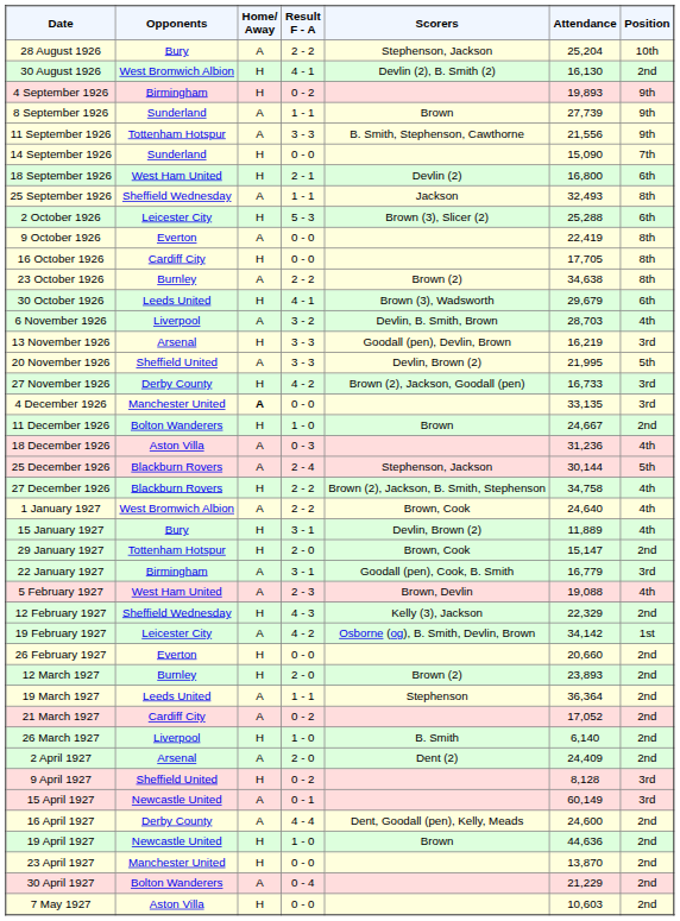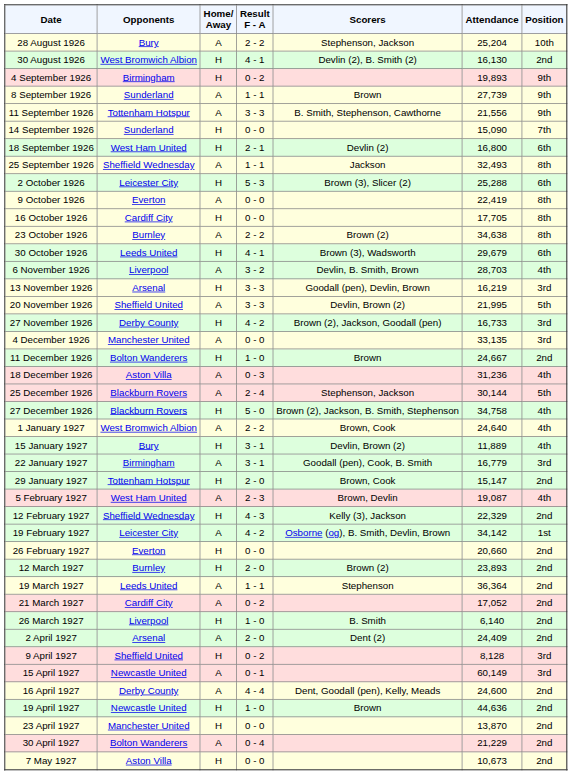 <table border="2" cellpadding="4" style="border-collapse:collapse; text-align:center; font-size:smaller;">
 <tr style="background:#f0f6ff;">
 <th><strong>Date</strong></th>
 <th><strong>Opponents</strong></th>
 <th><strong>Home/<br>Away</strong></th>
 <th><strong>Result<br>F - A</strong></th>
 <th><strong>Scorers</strong></th>
 <th><strong>Attendance</strong></th>
 <th><strong>Position</strong></th>
 </tr>
 <tr bgcolor="#ffffdd">
 <td>28 August 1926</td>
 <td><a href='#'>Bury</a></td>
 <td>A</td>
 <td>2 - 2</td>
 <td>Stephenson, Jackson</td>
 <td>25,204</td>
 <td>10th</td>
 </tr>
 <tr bgcolor="#ddffdd">
 <td>30 August 1926</td>
 <td><a href='#'>West Bromwich Albion</a></td>
 <td>H</td>
 <td>4 - 1</td>
 <td>Devlin (2), B. Smith (2)</td>
 <td>16,130</td>
 <td>2nd</td>
 </tr>
 <tr bgcolor="#ffdddd">
 <td>4 September 1926</td>
 <td><a href='#'>Birmingham</a></td>
 <td>H</td>
 <td>0 - 2</td>
 <td></td>
 <td>19,893</td>
 <td>9th</td>
 </tr>
 <tr bgcolor="#ffffdd">
 <td>8 September 1926</td>
 <td><a href='#'>Sunderland</a></td>
 <td>A</td>
 <td>1 - 1</td>
 <td>Brown</td>
 <td>27,739</td>
 <td>9th</td>
 </tr>
 <tr bgcolor="#ffffdd">
 <td>11 September 1926</td>
 <td><a href='#'>Tottenham Hotspur</a></td>
 <td>A</td>
 <td>3 - 3</td>
 <td>B. Smith, Stephenson, Cawthorne</td>
 <td>21,556</td>
 <td>9th</td>
 </tr>
 <tr bgcolor="#ffffdd">
 <td>14 September 1926</td>
 <td><a href='#'>Sunderland</a></td>
 <td>H</td>
 <td>0 - 0</td>
 <td></td>
 <td>15,090</td>
 <td>7th</td>
 </tr>
 <tr bgcolor="#ddffdd">
 <td>18 September 1926</td>
 <td><a href='#'>West Ham United</a></td>
 <td>H</td>
 <td>2 - 1</td>
 <td>Devlin (2)</td>
 <td>16,800</td>
 <td>6th</td>
 </tr>
 <tr bgcolor="#ffffdd">
 <td>25 September 1926</td>
 <td><a href='#'>Sheffield Wednesday</a></td>
 <td>A</td>
 <td>1 - 1</td>
 <td>Jackson</td>
 <td>32,493</td>
 <td>8th</td>
 </tr>
 <tr bgcolor="#ddffdd">
 <td>2 October 1926</td>
 <td><a href='#'>Leicester City</a></td>
 <td>H</td>
 <td>5 - 3</td>
 <td>Brown (3), Slicer (2)</td>
 <td>25,288</td>
 <td>6th</td>
 </tr>
 <tr bgcolor="#ffffdd">
 <td>9 October 1926</td>
 <td><a href='#'>Everton</a></td>
 <td>A</td>
 <td>0 - 0</td>
 <td></td>
 <td>22,419</td>
 <td>8th</td>
 </tr>
 <tr bgcolor="#ffffdd">
 <td>16 October 1926</td>
 <td><a href='#'>Cardiff City</a></td>
 <td>H</td>
 <td>0 - 0</td>
 <td></td>
 <td>17,705</td>
 <td>8th</td>
 </tr>
 <tr bgcolor="#ffffdd">
 <td>23 October 1926</td>
 <td><a href='#'>Burnley</a></td>
 <td>A</td>
 <td>2 - 2</td>
 <td>Brown (2)</td>
 <td>34,638</td>
 <td>8th</td>
 </tr>
 <tr bgcolor="#ddffdd">
 <td>30 October 1926</td>
 <td><a href='#'>Leeds United</a></td>
 <td>H</td>
 <td>4 - 1</td>
 <td>Brown (3), Wadsworth</td>
 <td>29,679</td>
 <td>6th</td>
 </tr>
 <tr bgcolor="#ddffdd">
 <td>6 November 1926</td>
 <td><a href='#'>Liverpool</a></td>
 <td>A</td>
 <td>3 - 2</td>
 <td>Devlin, B. Smith, Brown</td>
 <td>28,703</td>
 <td>4th</td>
 </tr>
 <tr bgcolor="#ffffdd">
 <td>13 November 1926</td>
 <td><a href='#'>Arsenal</a></td>
 <td>H</td>
 <td>3 - 3</td>
 <td>Goodall (pen), Devlin, Brown</td>
 <td>16,219</td>
 <td>3rd</td>
 </tr>
 <tr bgcolor="#ffffdd">
 <td>20 November 1926</td>
 <td><a href='#'>Sheffield United</a></td>
 <td>A</td>
 <td>3 - 3</td>
 <td>Devlin, Brown (2)</td>
 <td>21,995</td>
 <td>5th</td>
 </tr>
 <tr bgcolor="#ddffdd">
 <td>27 November 1926</td>
 <td><a href='#'>Derby County</a></td>
 <td>H</td>
 <td>4 - 2</td>
 <td>Brown (2), Jackson, Goodall (pen)</td>
 <td>16,733</td>
 <td>3rd</td>
 </tr>
 <tr bgcolor="#ffffdd">
 <td>4 December 1926</td>
 <td><a href='#'>Manchester United</a></td>
-<td><strong>A</strong></td>
+<td>A</td>
 <td>0 - 0</td>
 <td></td>
 <td>33,135</td>
 <td>3rd</td>
 </tr>
 <tr bgcolor="#ddffdd">
 <td>11 December 1926</td>
 <td><a href='#'>Bolton Wanderers</a></td>
 <td>H</td>
 <td>1 - 0</td>
 <td>Brown</td>
 <td>24,667</td>
 <td>2nd</td>
 </tr>
 <tr bgcolor="#ffdddd">
 <td>18 December 1926</td>
 <td><a href='#'>Aston Villa</a></td>
 <td>A</td>
 <td>0 - 3</td>
 <td></td>
 <td>31,236</td>
 <td>4th</td>
 </tr>
 <tr bgcolor="#ffdddd">
 <td>25 December 1926</td>
 <td><a href='#'>Blackburn Rovers</a></td>
 <td>A</td>
 <td>2 - 4</td>
 <td>Stephenson, Jackson</td>
 <td>30,144</td>
 <td>5th</td>
 </tr>
 <tr bgcolor="#ddffdd">
 <td>27 December 1926</td>
 <td><a href='#'>Blackburn Rovers</a></td>
 <td>H</td>
-<td>2 - 2</td>
+<td>5 - 0</td>
 <td>Brown (2), Jackson, B. Smith, Stephenson</td>
 <td>34,758</td>
 <td>4th</td>
 </tr>
 <tr bgcolor="#ffffdd">
 <td>1 January 1927</td>
 <td><a href='#'>West Bromwich Albion</a></td>
 <td>A</td>
 <td>2 - 2</td>
 <td>Brown, Cook</td>
 <td>24,640</td>
 <td>4th</td>
 </tr>
 <tr bgcolor="#ddffdd">
 <td>15 January 1927</td>
 <td><a href='#'>Bury</a></td>
 <td>H</td>
 <td>3 - 1</td>
 <td>Devlin, Brown (2)</td>
 <td>11,889</td>
 <td>4th</td>
 </tr>
 <tr bgcolor="#ddffdd">
+<td>22 January 1927</td>
+<td><a href='#'>Birmingham</a></td>
+<td>A</td>
+<td>3 - 1</td>
+<td>Goodall (pen), Cook, B. Smith</td>
+<td>16,779</td>
+<td>3rd</td>
+</tr>
+<tr bgcolor="#ddffdd">
 <td>29 January 1927</td>
 <td><a href='#'>Tottenham Hotspur</a></td>
 <td>H</td>
 <td>2 - 0</td>
 <td>Brown, Cook</td>
 <td>15,147</td>
 <td>2nd</td>
 </tr>
-<tr bgcolor="#ddffdd">
-<td>22 January 1927</td>
-<td><a href='#'>Birmingham</a></td>
-<td>A</td>
-<td>3 - 1</td>
-<td>Goodall (pen), Cook, B. Smith</td>
-<td>16,779</td>
-<td>3rd</td>
-</tr>
 <tr bgcolor="#ffdddd">
 <td>5 February 1927</td>
 <td><a href='#'>West Ham United</a></td>
 <td>A</td>
 <td>2 - 3</td>
 <td>Brown, Devlin</td>
-<td>19,088</td>
+<td>19,087</td>
 <td>4th</td>
 </tr>
 <tr bgcolor="#ddffdd">
 <td>12 February 1927</td>
 <td><a href='#'>Sheffield Wednesday</a></td>
 <td>H</td>
 <td>4 - 3</td>
 <td>Kelly (3), Jackson</td>
 <td>22,329</td>
 <td>2nd</td>
 </tr>
 <tr bgcolor="#ddffdd">
 <td>19 February 1927</td>
 <td><a href='#'>Leicester City</a></td>
 <td>A</td>
 <td>4 - 2</td>
 <td><a href='#'>Osborne</a> (<a href='#'>og</a>), B. Smith, Devlin, Brown</td>
 <td>34,142</td>
 <td>1st</td>
 </tr>
 <tr bgcolor="#ffffdd">
 <td>26 February 1927</td>
 <td><a href='#'>Everton</a></td>
 <td>H</td>
 <td>0 - 0</td>
 <td></td>
 <td>20,660</td>
 <td>2nd</td>
 </tr>
 <tr bgcolor="#ddffdd">
 <td>12 March 1927</td>
 <td><a href='#'>Burnley</a></td>
 <td>H</td>
 <td>2 - 0</td>
 <td>Brown (2)</td>
 <td>23,893</td>
 <td>2nd</td>
 </tr>
 <tr bgcolor="#ffffdd">
 <td>19 March 1927</td>
 <td><a href='#'>Leeds United</a></td>
 <td>A</td>
 <td>1 - 1</td>
 <td>Stephenson</td>
 <td>36,364</td>
 <td>2nd</td>
 </tr>
 <tr bgcolor="#ffdddd">
 <td>21 March 1927</td>
 <td><a href='#'>Cardiff City</a></td>
 <td>A</td>
 <td>0 - 2</td>
 <td></td>
 <td>17,052</td>
 <td>2nd</td>
 </tr>
 <tr bgcolor="#ddffdd">
 <td>26 March 1927</td>
 <td><a href='#'>Liverpool</a></td>
 <td>H</td>
 <td>1 - 0</td>
 <td>B. Smith</td>
 <td>6,140</td>
 <td>2nd</td>
 </tr>
 <tr bgcolor="#ddffdd">
 <td>2 April 1927</td>
 <td><a href='#'>Arsenal</a></td>
 <td>A</td>
 <td>2 - 0</td>
 <td>Dent (2)</td>
 <td>24,409</td>
 <td>2nd</td>
 </tr>
 <tr bgcolor="#ffdddd">
 <td>9 April 1927</td>
 <td><a href='#'>Sheffield United</a></td>
 <td>H</td>
 <td>0 - 2</td>
 <td></td>
 <td>8,128</td>
 <td>3rd</td>
 </tr>
 <tr bgcolor="#ffdddd">
 <td>15 April 1927</td>
 <td><a href='#'>Newcastle United</a></td>
 <td>A</td>
 <td>0 - 1</td>
 <td></td>
 <td>60,149</td>
 <td>3rd</td>
 </tr>
 <tr bgcolor="#ffffdd">
 <td>16 April 1927</td>
 <td><a href='#'>Derby County</a></td>
 <td>A</td>
 <td>4 - 4</td>
 <td>Dent, Goodall (pen), Kelly, Meads</td>
 <td>24,600</td>
 <td>2nd</td>
 </tr>
 <tr bgcolor="#ddffdd">
 <td>19 April 1927</td>
 <td><a href='#'>Newcastle United</a></td>
 <td>H</td>
 <td>1 - 0</td>
 <td>Brown</td>
 <td>44,636</td>
 <td>2nd</td>
 </tr>
 <tr bgcolor="#ffffdd">
 <td>23 April 1927</td>
 <td><a href='#'>Manchester United</a></td>
 <td>H</td>
 <td>0 - 0</td>
 <td></td>
 <td>13,870</td>
 <td>2nd</td>
 </tr>
 <tr bgcolor="#ffdddd">
 <td>30 April 1927</td>
 <td><a href='#'>Bolton Wanderers</a></td>
 <td>A</td>
 <td>0 - 4</td>
 <td></td>
 <td>21,229</td>
 <td>2nd</td>
 </tr>
 <tr bgcolor="#ffffdd">
 <td>7 May 1927</td>
 <td><a href='#'>Aston Villa</a></td>
 <td>H</td>
 <td>0 - 0</td>
 <td></td>
-<td>10,603</td>
+<td>10,673</td>
 <td>2nd</td>
 </tr>
 </table>
